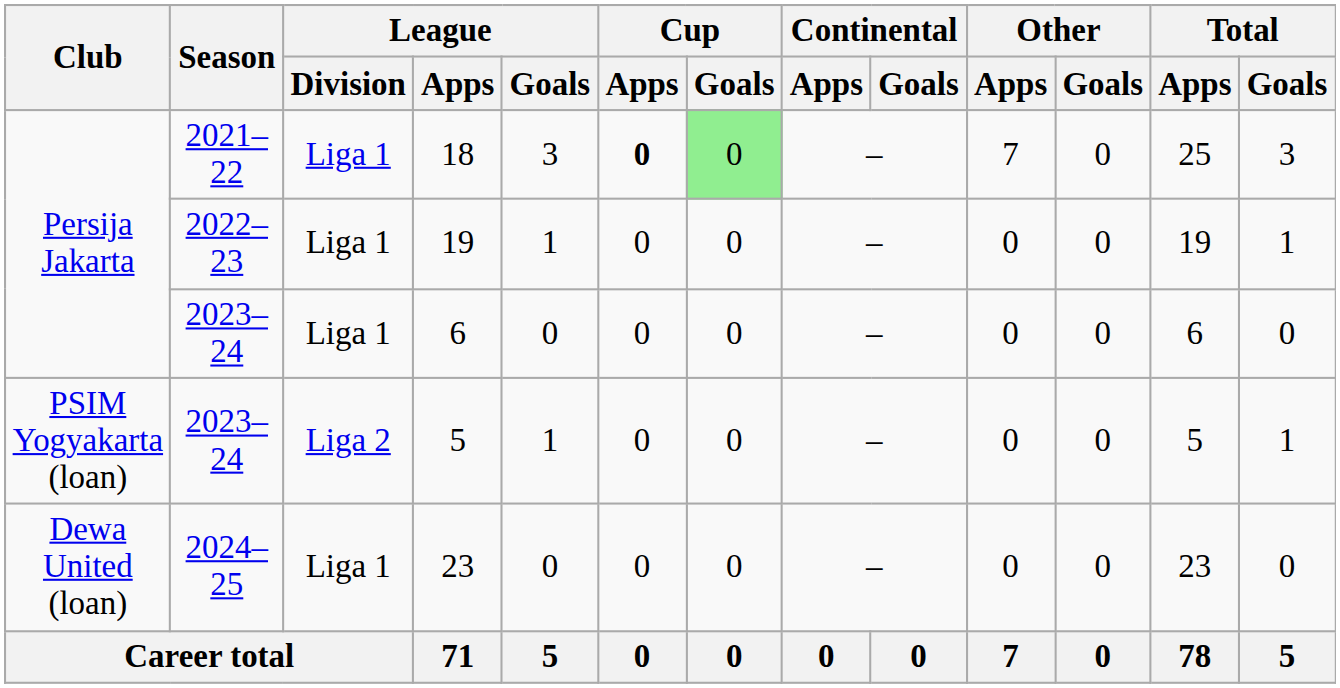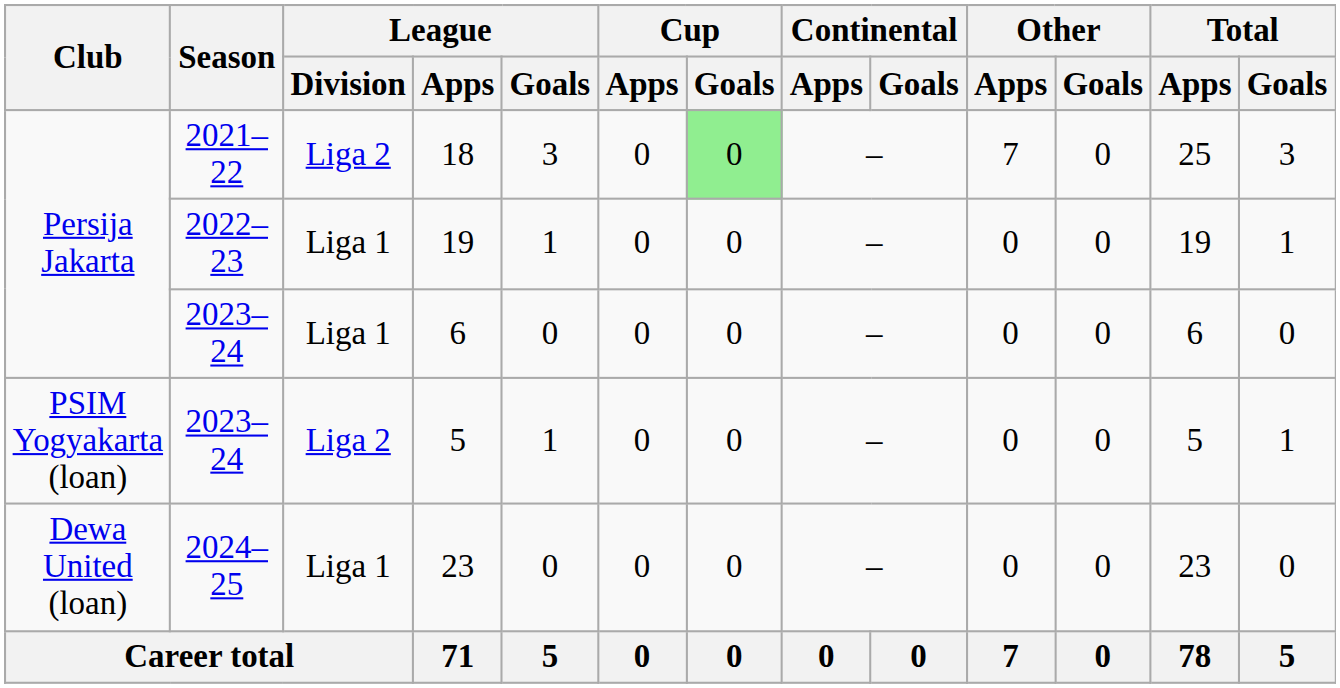 <table class="wikitable" style="text-align: center">
 <tr>
 <th rowspan="2">Club</th>
 <th rowspan="2">Season</th>
 <th colspan="3">League</th>
 <th colspan="2">Cup</th>
 <th colspan="2">Continental</th>
 <th colspan="2">Other</th>
 <th colspan="2">Total</th>
 </tr>
 <tr>
 <th>Division</th>
 <th>Apps</th>
 <th>Goals</th>
 <th>Apps</th>
 <th>Goals</th>
 <th>Apps</th>
 <th>Goals</th>
 <th>Apps</th>
 <th>Goals</th>
 <th>Apps</th>
 <th>Goals</th>
 </tr>
 <tr>
 <td rowspan="3"><a href='#'>Persija Jakarta</a></td>
 <td><a href='#'>2021–22</a></td>
-<td rowspan="1" valign="center"><a href='#'>Liga 1</a></td>
+<td rowspan="1" valign="center"><a href='#'>Liga 2</a></td>
 <td>18</td>
 <td>3</td>
-<td><strong>0</strong></td>
+<td>0</td>
 <td style="background: lightgreen;">0</td>
 <td colspan="2">–</td>
 <td>7</td>
 <td>0</td>
 <td>25</td>
 <td>3</td>
 </tr>
 <tr>
 <td><a href='#'>2022–23</a></td>
 <td rowspan="1" valign="center">Liga 1</td>
 <td>19</td>
 <td>1</td>
 <td>0</td>
 <td>0</td>
 <td colspan=2>–</td>
 <td>0</td>
 <td>0</td>
 <td>19</td>
 <td>1</td>
 </tr>
 <tr>
 <td><a href='#'>2023–24</a></td>
 <td>Liga 1</td>
 <td>6</td>
 <td>0</td>
 <td>0</td>
 <td>0</td>
 <td colspan="2">–</td>
 <td>0</td>
 <td>0</td>
 <td>6</td>
 <td>0</td>
 </tr>
 <tr>
 <td rowspan="1"><a href='#'>PSIM Yogyakarta</a> (loan)</td>
 <td><a href='#'>2023–24</a></td>
 <td rowspan="1" valign="center"><a href='#'>Liga 2</a></td>
 <td>5</td>
 <td>1</td>
 <td>0</td>
 <td>0</td>
 <td colspan="2">–</td>
 <td>0</td>
 <td>0</td>
 <td>5</td>
 <td>1</td>
 </tr>
 <tr>
 <td rowspan="1"><a href='#'>Dewa United</a> (loan)</td>
 <td><a href='#'>2024–25</a></td>
 <td rowspan="1" valign="center">Liga 1</td>
 <td>23</td>
 <td>0</td>
 <td>0</td>
 <td>0</td>
 <td colspan="2">–</td>
 <td>0</td>
 <td>0</td>
 <td>23</td>
 <td>0</td>
 </tr>
 <tr>
 <th colspan=3>Career total</th>
 <th>71</th>
 <th>5</th>
 <th>0</th>
 <th>0</th>
 <th>0</th>
 <th>0</th>
 <th>7</th>
 <th>0</th>
 <th>78</th>
 <th>5</th>
 </tr>
 </table>
